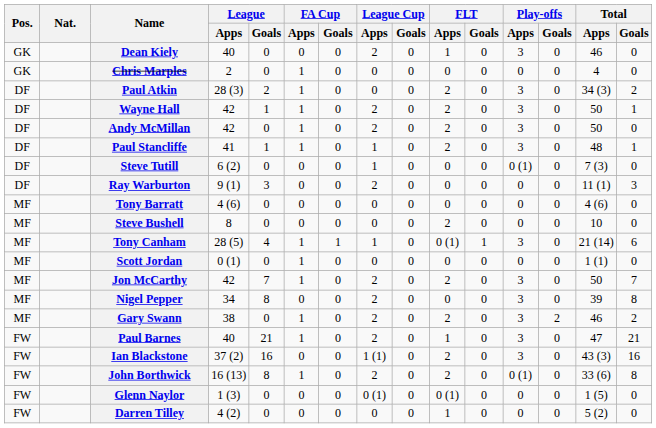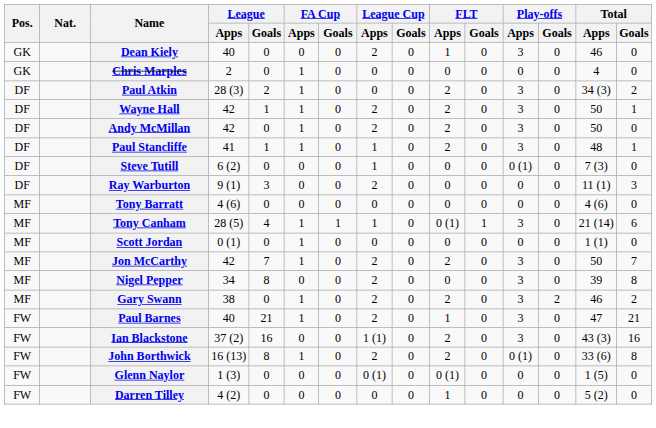 <table class="wikitable plainrowheaders" style="text-align:center">
 <tr>
 <th rowspan=2 width=40>Pos.</th>
 <th rowspan=2 width=60>Nat.</th>
 <th rowspan=2 width=150 scope=col>Name</th>
 <th colspan=2 width=90><a href='#'>League</a></th>
 <th colspan=2 width=90><a href='#'>FA Cup</a></th>
 <th colspan=2 width=90><a href='#'>League Cup</a></th>
 <th colspan=2 width=90><a href='#'>FLT</a></th>
 <th colspan=2 width=90><a href='#'>Play-offs</a></th>
 <th colspan=2 width=90>Total</th>
 </tr>
 <tr>
 <th scope=col>Apps</th>
 <th scope=col>Goals</th>
 <th scope=col>Apps</th>
 <th scope=col>Goals</th>
 <th scope=col>Apps</th>
 <th scope=col>Goals</th>
 <th scope=col>Apps</th>
 <th scope=col>Goals</th>
 <th scope=col>Apps</th>
 <th scope=col>Goals</th>
 <th scope=col>Apps</th>
 <th scope=col>Goals</th>
 </tr>
 <tr>
 <td>GK</td>
 <td align=left></td>
 <th scope=row><a href='#'>Dean Kiely</a></th>
 <td>40</td>
 <td>0</td>
 <td>0</td>
 <td>0</td>
 <td>2</td>
 <td>0</td>
 <td>1</td>
 <td>0</td>
 <td>3</td>
 <td>0</td>
 <td>46</td>
 <td>0</td>
 </tr>
 <tr>
 <td>GK</td>
 <td align=left></td>
 <th scope=row><s><a href='#'>Chris Marples</a></s> </th>
 <td>2</td>
 <td>0</td>
 <td>1</td>
 <td>0</td>
 <td>0</td>
 <td>0</td>
 <td>0</td>
 <td>0</td>
 <td>0</td>
 <td>0</td>
 <td>4</td>
 <td>0</td>
 </tr>
 <tr>
 <td>DF</td>
 <td align=left></td>
 <th scope=row><a href='#'>Paul Atkin</a></th>
 <td>28 (3)</td>
 <td>2</td>
 <td>1</td>
 <td>0</td>
 <td>0</td>
 <td>0</td>
 <td>2</td>
 <td>0</td>
 <td>3</td>
 <td>0</td>
 <td>34 (3)</td>
 <td>2</td>
 </tr>
 <tr>
 <td>DF</td>
 <td align=left></td>
 <th scope=row><a href='#'>Wayne Hall</a></th>
 <td>42</td>
 <td>1</td>
 <td>1</td>
 <td>0</td>
 <td>2</td>
 <td>0</td>
 <td>2</td>
 <td>0</td>
 <td>3</td>
 <td>0</td>
 <td>50</td>
 <td>1</td>
 </tr>
 <tr>
 <td>DF</td>
 <td align=left></td>
 <th scope=row><a href='#'>Andy McMillan</a></th>
 <td>42</td>
 <td>0</td>
 <td>1</td>
 <td>0</td>
 <td>2</td>
 <td>0</td>
 <td>2</td>
 <td>0</td>
 <td>3</td>
 <td>0</td>
 <td>50</td>
 <td>0</td>
 </tr>
 <tr>
 <td>DF</td>
 <td align=left></td>
 <th scope=row><a href='#'>Paul Stancliffe</a></th>
 <td>41</td>
 <td>1</td>
 <td>1</td>
 <td>0</td>
 <td>1</td>
 <td>0</td>
 <td>2</td>
 <td>0</td>
 <td>3</td>
 <td>0</td>
 <td>48</td>
 <td>1</td>
 </tr>
 <tr>
 <td>DF</td>
 <td align=left></td>
 <th scope=row><a href='#'>Steve Tutill</a></th>
 <td>6 (2)</td>
 <td>0</td>
 <td>0</td>
 <td>0</td>
 <td>1</td>
 <td>0</td>
 <td>0</td>
 <td>0</td>
 <td>0 (1)</td>
 <td>0</td>
 <td>7 (3)</td>
 <td>0</td>
 </tr>
 <tr>
 <td>DF</td>
 <td align=left></td>
 <th scope=row><a href='#'>Ray Warburton</a></th>
 <td>9 (1)</td>
 <td>3</td>
 <td>0</td>
 <td>0</td>
 <td>2</td>
 <td>0</td>
 <td>0</td>
 <td>0</td>
 <td>0</td>
 <td>0</td>
 <td>11 (1)</td>
 <td>3</td>
 </tr>
 <tr>
 <td>MF</td>
 <td align=left></td>
 <th scope=row><a href='#'>Tony Barratt</a></th>
 <td>4 (6)</td>
 <td>0</td>
 <td>0</td>
 <td>0</td>
 <td>0</td>
 <td>0</td>
 <td>0</td>
 <td>0</td>
 <td>0</td>
 <td>0</td>
 <td>4 (6)</td>
 <td>0</td>
 </tr>
 <tr>
 <td>MF</td>
 <td align=left></td>
-<th scope=row><a href='#'>Steve Bushell</a></th>
-<td>8</td>
-<td>0</td>
-<td>0</td>
-<td>0</td>
-<td>0</td>
-<td>0</td>
-<td>2</td>
-<td>0</td>
-<td>0</td>
-<td>0</td>
-<td>10</td>
-<td>0</td>
-</tr>
-<tr>
-<td>MF</td>
-<td align=left></td>
 <th scope=row><a href='#'>Tony Canham</a></th>
 <td>28 (5)</td>
 <td>4</td>
 <td>1</td>
 <td>1</td>
 <td>1</td>
 <td>0</td>
 <td>0 (1)</td>
 <td>1</td>
 <td>3</td>
 <td>0</td>
 <td>21 (14)</td>
 <td>6</td>
 </tr>
 <tr>
 <td>MF</td>
 <td align=left></td>
 <th scope=row><a href='#'>Scott Jordan</a></th>
 <td>0 (1)</td>
 <td>0</td>
 <td>1</td>
 <td>0</td>
 <td>0</td>
 <td>0</td>
 <td>0</td>
 <td>0</td>
 <td>0</td>
 <td>0</td>
 <td>1 (1)</td>
 <td>0</td>
 </tr>
 <tr>
 <td>MF</td>
 <td align=left></td>
 <th scope=row><a href='#'>Jon McCarthy</a></th>
 <td>42</td>
 <td>7</td>
 <td>1</td>
 <td>0</td>
 <td>2</td>
 <td>0</td>
 <td>2</td>
 <td>0</td>
 <td>3</td>
 <td>0</td>
 <td>50</td>
 <td>7</td>
 </tr>
 <tr>
 <td>MF</td>
 <td align=left></td>
 <th scope=row><a href='#'>Nigel Pepper</a></th>
 <td>34</td>
 <td>8</td>
 <td>0</td>
 <td>0</td>
 <td>2</td>
 <td>0</td>
 <td>0</td>
 <td>0</td>
 <td>3</td>
 <td>0</td>
 <td>39</td>
 <td>8</td>
 </tr>
 <tr>
 <td>MF</td>
 <td align=left></td>
 <th scope=row><a href='#'>Gary Swann</a></th>
 <td>38</td>
 <td>0</td>
 <td>1</td>
 <td>0</td>
 <td>2</td>
 <td>0</td>
 <td>2</td>
 <td>0</td>
 <td>3</td>
 <td>2</td>
 <td>46</td>
 <td>2</td>
 </tr>
 <tr>
 <td>FW</td>
 <td align=left></td>
 <th scope=row><a href='#'>Paul Barnes</a></th>
 <td>40</td>
 <td>21</td>
 <td>1</td>
 <td>0</td>
 <td>2</td>
 <td>0</td>
 <td>1</td>
 <td>0</td>
 <td>3</td>
 <td>0</td>
 <td>47</td>
 <td>21</td>
 </tr>
 <tr>
 <td>FW</td>
 <td align=left></td>
 <th scope=row><a href='#'>Ian Blackstone</a></th>
 <td>37 (2)</td>
 <td>16</td>
 <td>0</td>
 <td>0</td>
 <td>1 (1)</td>
 <td>0</td>
 <td>2</td>
 <td>0</td>
 <td>3</td>
 <td>0</td>
 <td>43 (3)</td>
 <td>16</td>
 </tr>
 <tr>
 <td>FW</td>
 <td align=left></td>
 <th scope=row><a href='#'>John Borthwick</a></th>
 <td>16 (13)</td>
 <td>8</td>
 <td>1</td>
 <td>0</td>
 <td>2</td>
 <td>0</td>
 <td>2</td>
 <td>0</td>
 <td>0 (1)</td>
 <td>0</td>
 <td>33 (6)</td>
 <td>8</td>
 </tr>
 <tr>
 <td>FW</td>
 <td align=left></td>
 <th scope=row><a href='#'>Glenn Naylor</a></th>
 <td>1 (3)</td>
 <td>0</td>
 <td>0</td>
 <td>0</td>
 <td>0 (1)</td>
 <td>0</td>
 <td>0 (1)</td>
 <td>0</td>
 <td>0</td>
 <td>0</td>
 <td>1 (5)</td>
 <td>0</td>
 </tr>
 <tr>
 <td>FW</td>
 <td align=left></td>
 <th scope=row><a href='#'>Darren Tilley</a></th>
 <td>4 (2)</td>
 <td>0</td>
 <td>0</td>
 <td>0</td>
 <td>0</td>
 <td>0</td>
 <td>1</td>
 <td>0</td>
 <td>0</td>
 <td>0</td>
 <td>5 (2)</td>
 <td>0</td>
 </tr>
 </table>
